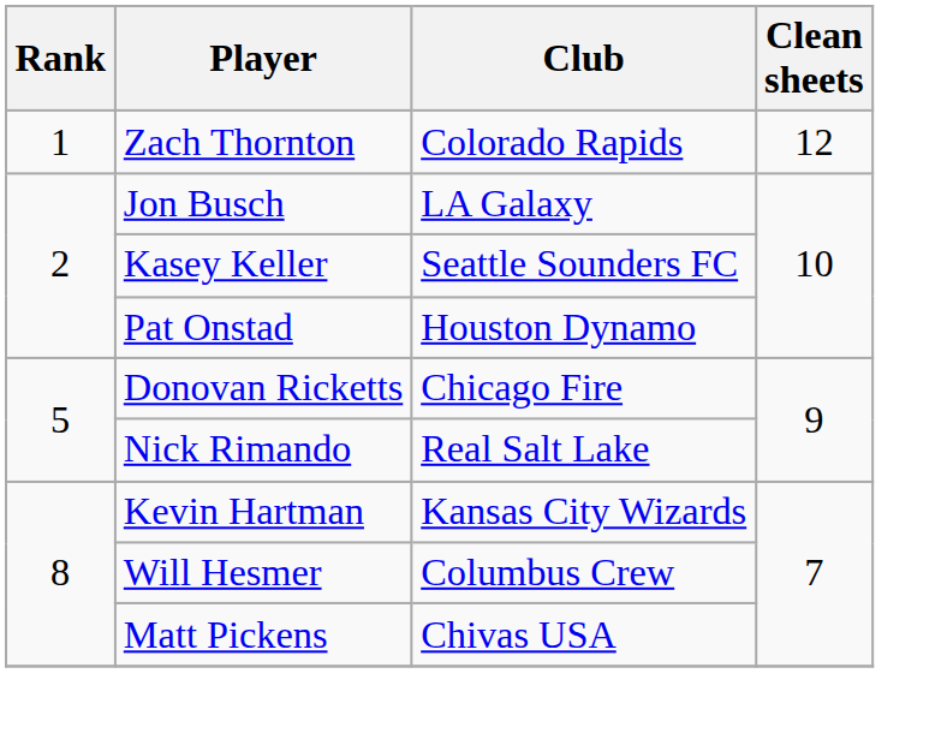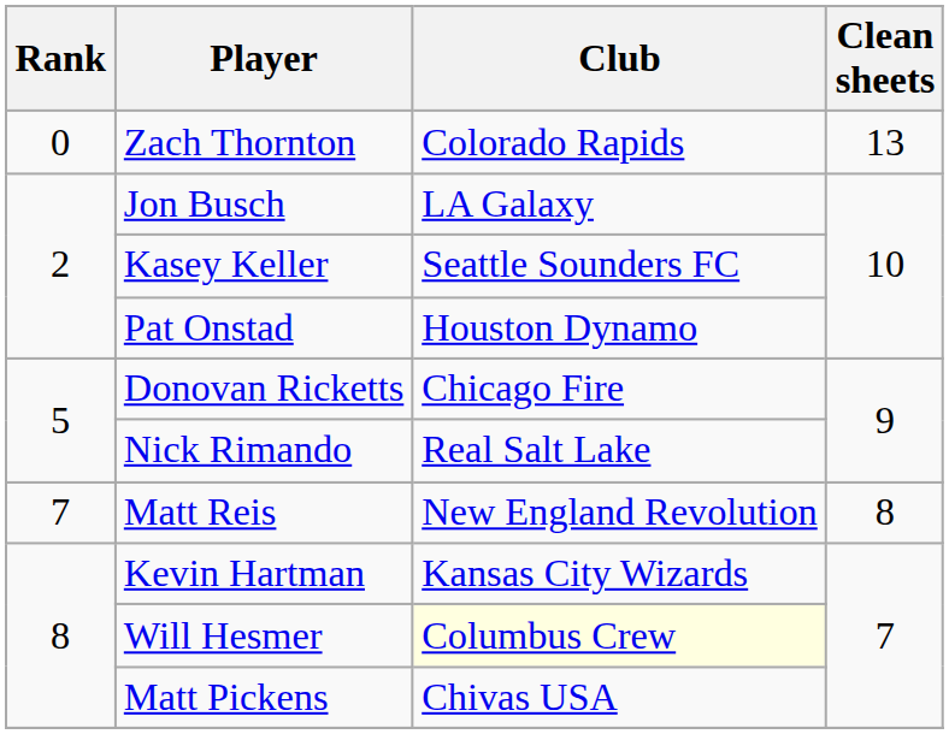 <table class="wikitable" style="text-align:center">
 <tr>
 <th>Rank</th>
 <th>Player</th>
 <th>Club</th>
 <th>Clean<br>sheets</th>
 </tr>
 <tr>
-<td>1</td>
+<td>0</td>
 <td align="left"> <a href='#'>Zach Thornton</a></td>
 <td align="left"><a href='#'>Colorado Rapids</a></td>
-<td>12</td>
+<td>13</td>
 </tr>
 <tr>
 <td rowspan="3">2</td>
 <td align="left"> <a href='#'>Jon Busch</a></td>
 <td align="left"><a href='#'>LA Galaxy</a></td>
 <td rowspan="3">10</td>
 </tr>
 <tr>
 <td align="left"> <a href='#'>Kasey Keller</a></td>
 <td align="left"><a href='#'>Seattle Sounders FC</a></td>
 </tr>
 <tr>
 <td align="left"> <a href='#'>Pat Onstad</a></td>
 <td align="left"><a href='#'>Houston Dynamo</a></td>
 </tr>
 <tr>
 <td rowspan="2">5</td>
 <td align="left"> <a href='#'>Donovan Ricketts</a></td>
 <td align="left"><a href='#'>Chicago Fire</a></td>
 <td rowspan="2">9</td>
 </tr>
 <tr>
 <td align="left"> <a href='#'>Nick Rimando</a></td>
 <td align="left"><a href='#'>Real Salt Lake</a></td>
 </tr>
 <tr>
+<td>7</td>
+<td align="left"> <a href='#'>Matt Reis</a></td>
+<td align="left"><a href='#'>New England Revolution</a></td>
+<td>8</td>
+</tr>
+<tr>
 <td rowspan="3">8</td>
 <td align="left"> <a href='#'>Kevin Hartman</a></td>
 <td align="left"><a href='#'>Kansas City Wizards</a></td>
 <td rowspan="3">7</td>
 </tr>
 <tr>
 <td align="left"> <a href='#'>Will Hesmer</a></td>
-<td align="left"><a href='#'>Columbus Crew</a></td>
+<td align="left" style="background: lightyellow;"><a href='#'>Columbus Crew</a></td>
 </tr>
 <tr>
 <td align="left"> <a href='#'>Matt Pickens</a></td>
 <td align="left"><a href='#'>Chivas USA</a></td>
 </tr>
 <tr>
 </tr>
 </table>
